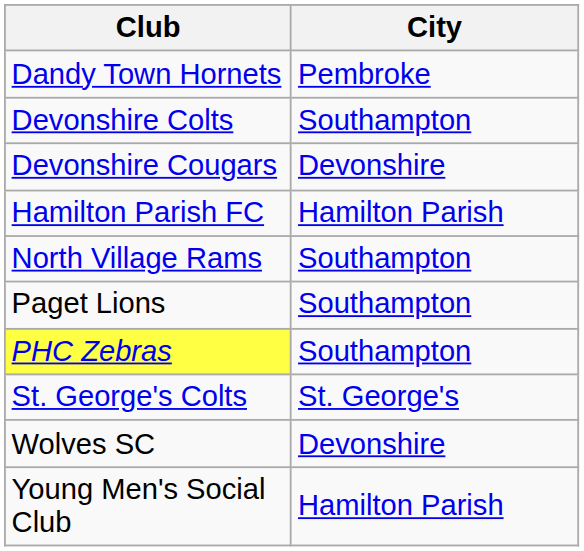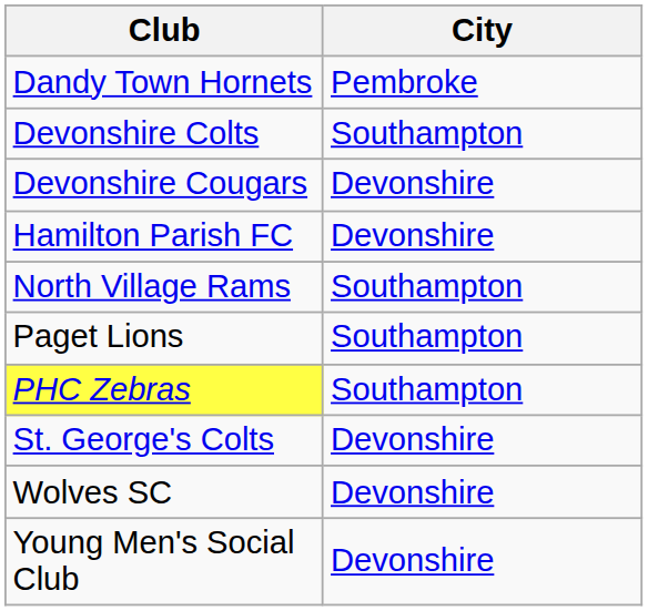 <table class="wikitable">
 <tr>
 <th width="150px">Club</th>
 <th width="150px">City</th>
 </tr>
 <tr>
 <td><a href='#'>Dandy Town Hornets</a></td>
 <td><a href='#'>Pembroke</a></td>
 </tr>
 <tr>
 <td><a href='#'>Devonshire Colts</a></td>
 <td><a href='#'>Southampton</a></td>
 </tr>
 <tr>
 <td><a href='#'>Devonshire Cougars</a></td>
 <td><a href='#'>Devonshire</a></td>
 </tr>
 <tr>
 <td><a href='#'>Hamilton Parish FC</a></td>
-<td><a href='#'>Hamilton Parish</a></td>
+<td><a href='#'>Devonshire</a></td>
 </tr>
 <tr>
 <td><a href='#'>North Village Rams</a></td>
 <td><a href='#'>Southampton</a></td>
 </tr>
 <tr>
 <td>Paget Lions</td>
 <td><a href='#'>Southampton</a></td>
 </tr>
 <tr>
 <td style="background:#FFFF44"><em><a href='#'>PHC Zebras</a></em></td>
 <td><a href='#'>Southampton</a></td>
 </tr>
 <tr>
 <td><a href='#'>St. George's Colts</a></td>
-<td><a href='#'>St. George's</a></td>
+<td><a href='#'>Devonshire</a></td>
 </tr>
 <tr>
 <td>Wolves SC</td>
 <td><a href='#'>Devonshire</a></td>
 </tr>
 <tr>
 <td>Young Men's Social Club</td>
-<td><a href='#'>Hamilton Parish</a></td>
+<td><a href='#'>Devonshire</a></td>
 </tr>
 </table>
